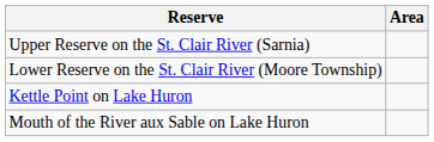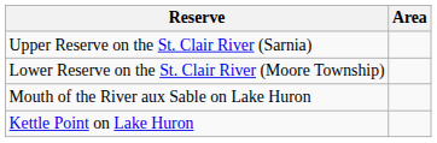 <table class = "wikitable">
 <tr>
 <th>Reserve</th>
 <th>Area</th>
 </tr>
 <tr>
 <td>Upper Reserve on the <a href='#'>St. Clair River</a> (Sarnia)</td>
 <td></td>
 </tr>
 <tr>
 <td>Lower Reserve on the <a href='#'>St. Clair River</a> (Moore Township)</td>
 <td></td>
 </tr>
 <tr>
+<td>Mouth of the River aux Sable on Lake Huron</td>
+<td></td>
+</tr>
+<tr>
 <td><a href='#'>Kettle Point</a> on <a href='#'>Lake Huron</a></td>
 <td></td>
 </tr>
-<tr>
-<td>Mouth of the River aux Sable on Lake Huron</td>
-<td></td>
-</tr>
 </table>
